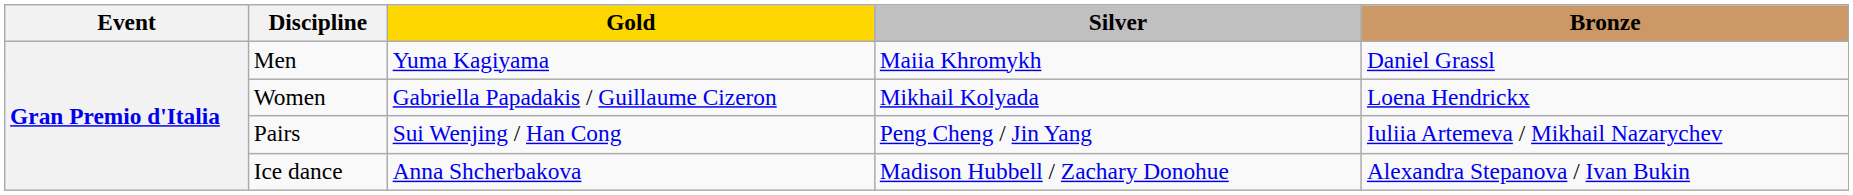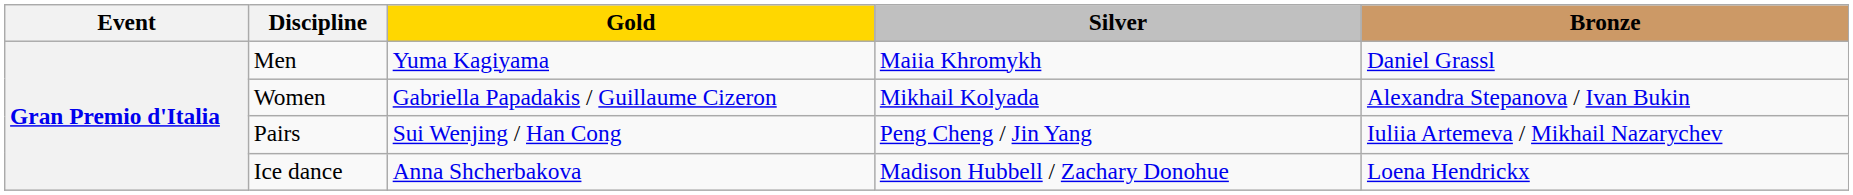 <table class="wikitable unsortable" style="text-align:left; width:100%;">
 <tr>
 <th scope="col" style="width:10%">Event</th>
 <th scope="col" style="width:5%">Discipline</th>
 <td scope="col" style="text-align:center; width:20%; background:gold"><strong>Gold</strong></td>
 <td scope="col" style="text-align:center; width:20%; background:silver"><strong>Silver</strong></td>
 <td scope="col" style="text-align:center; width:20%; background:#c96"><strong>Bronze</strong></td>
 </tr>
 <tr>
 <th scope="row" style="text-align:left" rowspan="4"> <a href='#'>Gran Premio d'Italia</a></th>
 <td>Men</td>
 <td> <a href='#'>Yuma Kagiyama</a></td>
 <td> <a href='#'>Maiia Khromykh</a></td>
 <td> <a href='#'>Daniel Grassl</a></td>
 </tr>
 <tr>
 <td>Women</td>
 <td> <a href='#'>Gabriella Papadakis</a> / <a href='#'>Guillaume Cizeron</a></td>
 <td> <a href='#'>Mikhail Kolyada</a></td>
-<td> <a href='#'>Loena Hendrickx</a></td>
+<td> <a href='#'>Alexandra Stepanova</a> / <a href='#'>Ivan Bukin</a></td>
 </tr>
 <tr>
 <td>Pairs</td>
 <td> <a href='#'>Sui Wenjing</a> / <a href='#'>Han Cong</a></td>
 <td> <a href='#'>Peng Cheng</a> / <a href='#'>Jin Yang</a></td>
 <td> <a href='#'>Iuliia Artemeva</a> / <a href='#'>Mikhail Nazarychev</a></td>
 </tr>
 <tr>
 <td>Ice dance</td>
 <td> <a href='#'>Anna Shcherbakova</a></td>
 <td> <a href='#'>Madison Hubbell</a> / <a href='#'>Zachary Donohue</a></td>
-<td> <a href='#'>Alexandra Stepanova</a> / <a href='#'>Ivan Bukin</a></td>
+<td> <a href='#'>Loena Hendrickx</a></td>
 </tr>
 </table>
